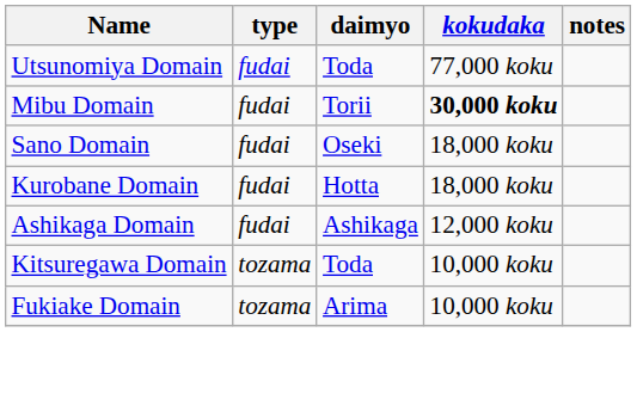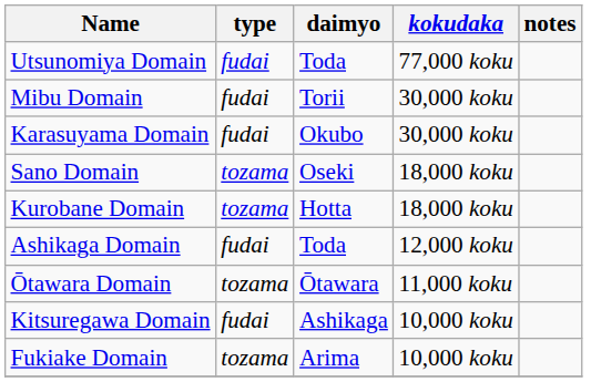 <table class=wikitable>
 <tr>
 <th>Name</th>
 <th>type</th>
 <th>daimyo</th>
 <th><em><a href='#'>kokudaka</a></em></th>
 <th>notes</th>
 </tr>
 <tr>
 <td><a href='#'>Utsunomiya Domain</a></td>
 <td><em><a href='#'>fudai</a></em></td>
 <td><a href='#'>Toda</a></td>
 <td>77,000 <em>koku</em></td>
 <td></td>
 </tr>
 <tr>
 <td><a href='#'>Mibu Domain</a></td>
 <td><em>fudai</em></td>
 <td><a href='#'>Torii</a></td>
-<td><strong>30,000 <em>koku</em></strong></td>
+<td>30,000 <em>koku</em></td>
+<td></td>
+</tr>
+<tr>
+<td><a href='#'>Karasuyama Domain</a></td>
+<td><em>fudai</em></td>
+<td><a href='#'>Okubo</a></td>
+<td>30,000 <em>koku</em></td>
 <td></td>
 </tr>
 <tr>
 <td><a href='#'>Sano Domain</a></td>
-<td><em>fudai</em></td>
+<td><em><a href='#'>tozama</a></em></td>
 <td><a href='#'>Oseki</a></td>
 <td>18,000 <em>koku</em></td>
 <td></td>
 </tr>
 <tr>
 <td><a href='#'>Kurobane Domain</a></td>
-<td><em>fudai</em></td>
+<td><em><a href='#'>tozama</a></em></td>
 <td><a href='#'>Hotta</a></td>
 <td>18,000 <em>koku</em></td>
 <td></td>
 </tr>
 <tr>
 <td><a href='#'>Ashikaga Domain</a></td>
 <td><em>fudai</em></td>
-<td><a href='#'>Ashikaga</a></td>
+<td><a href='#'>Toda</a></td>
 <td>12,000 <em>koku</em></td>
 <td></td>
 </tr>
 <tr>
+<td><a href='#'>Ōtawara Domain</a></td>
+<td><em>tozama</em></td>
+<td><a href='#'>Ōtawara</a></td>
+<td>11,000 <em>koku</em></td>
+<td></td>
+</tr>
+<tr>
 <td><a href='#'>Kitsuregawa Domain</a></td>
-<td><em>tozama</em></td>
-<td><a href='#'>Toda</a></td>
+<td><em>fudai</em></td>
+<td><a href='#'>Ashikaga</a></td>
 <td>10,000 <em>koku</em></td>
 <td></td>
 </tr>
 <tr>
 <td><a href='#'>Fukiake Domain</a></td>
 <td><em>tozama</em></td>
 <td><a href='#'>Arima</a></td>
 <td>10,000 <em>koku</em></td>
 <td></td>
 </tr>
 <tr>
 </tr>
 </table>
